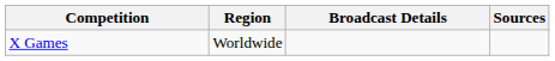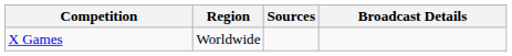 <table class="wikitable">
 <tr>
 <th width="200">Competition</th>
 <th>Region</th>
+<th>Sources</th>
 <th width="200">Broadcast Details</th>
-<th>Sources</th>
 </tr>
 <tr>
 <td><a href='#'>X Games</a></td>
 <td>Worldwide</td>
 <td></td>
 <td></td>
 </tr>
 </table>
